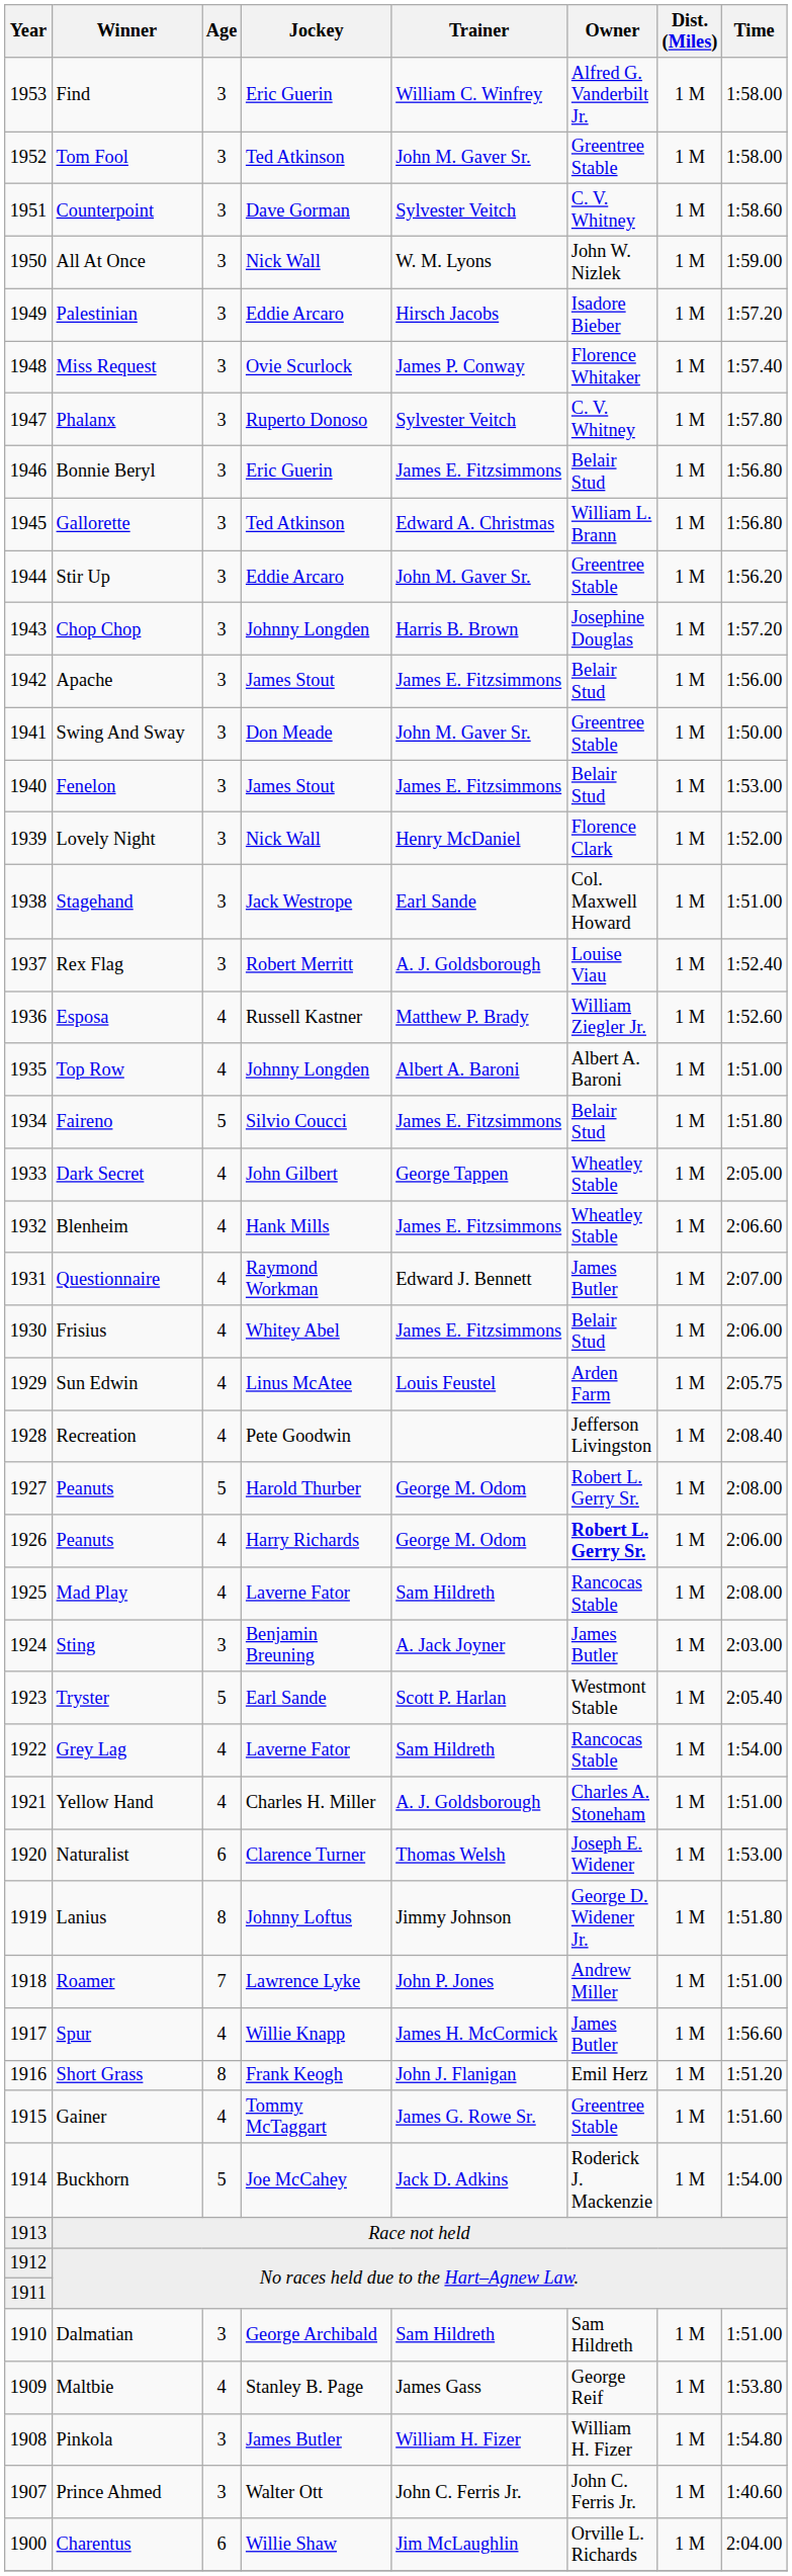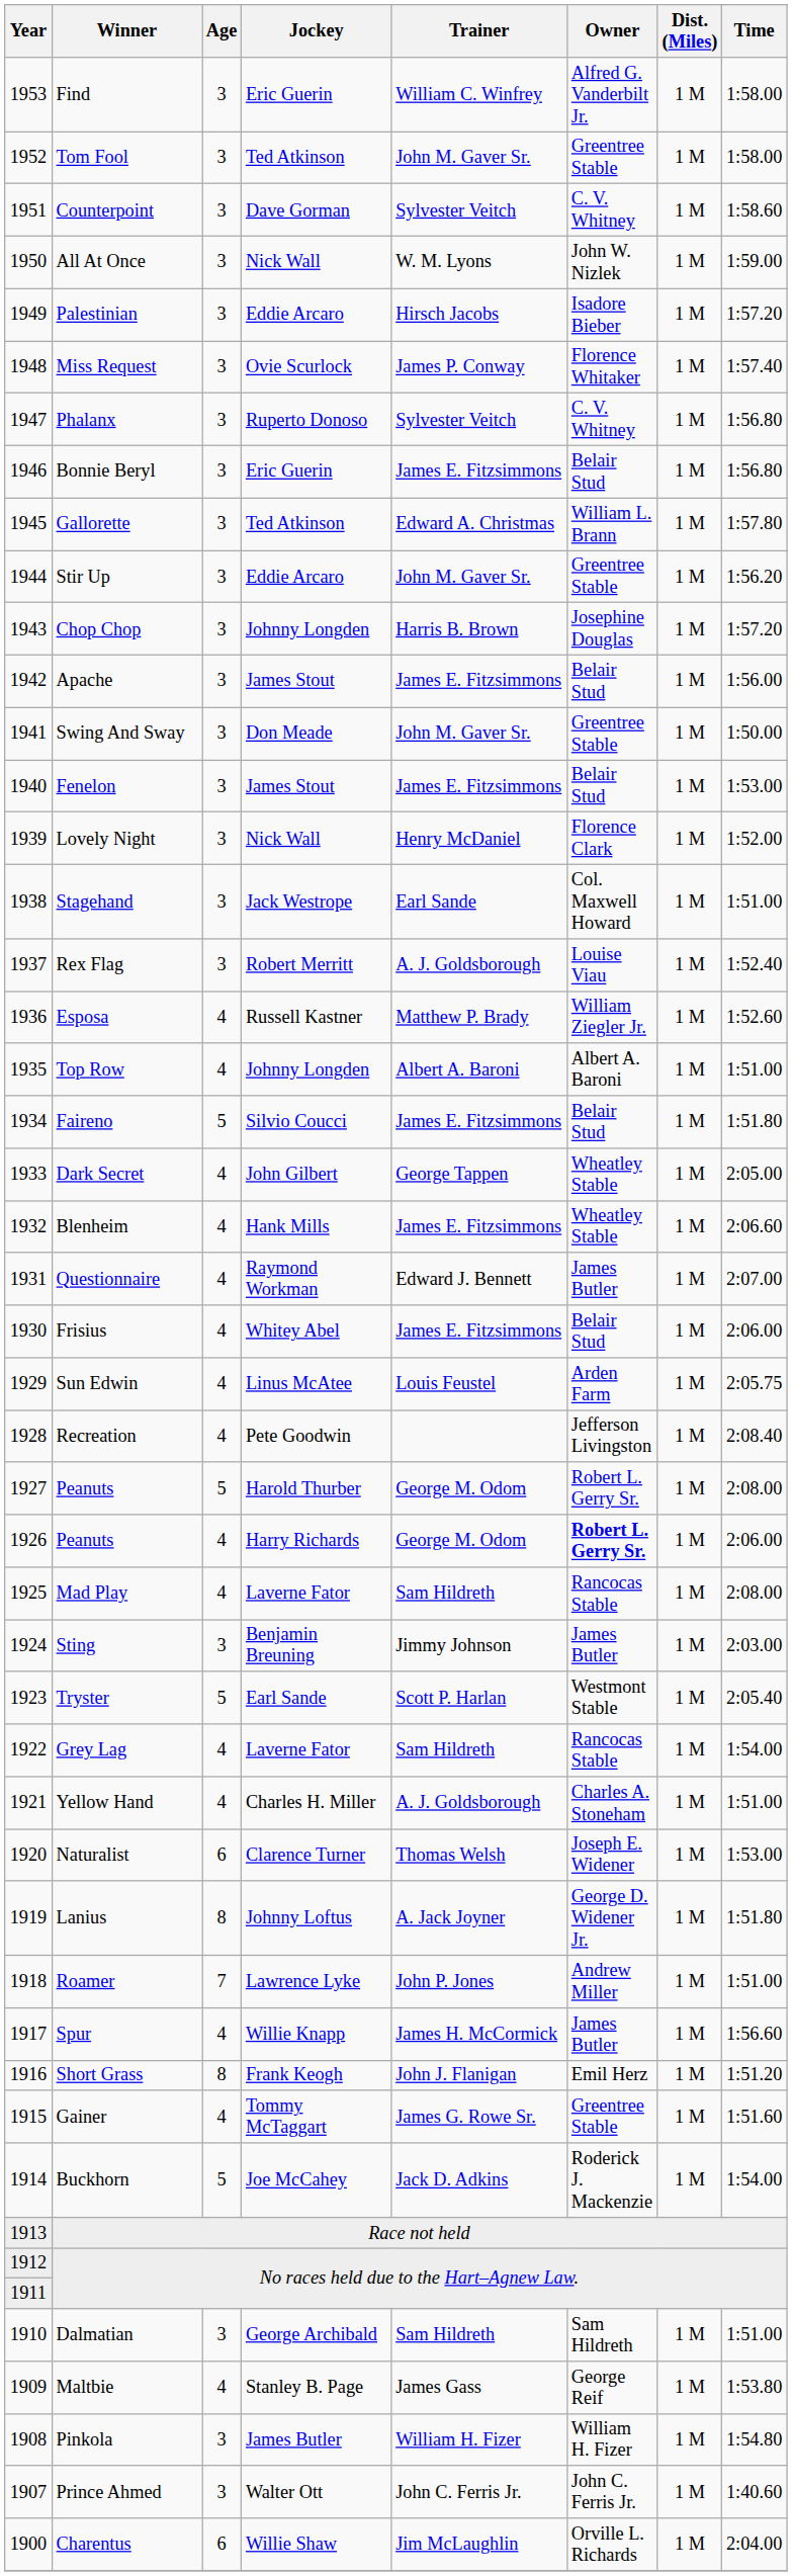 <table class="wikitable sortable" style="font-size:90%">
 <tr>
 <th style="width:30px">Year<br></th>
 <th style="width:110px">Winner<br></th>
 <th style="width:20px">Age<br></th>
 <th style="width:110px">Jockey<br></th>
 <th style="width:130px">Trainer<br></th>
 <th>Owner<br></th>
 <th style="width:25px">Dist.<br> <span>(<a href='#'>Miles</a>)</span></th>
 <th style="width:25px">Time<br></th>
 </tr>
 <tr>
 <td align=center>1953</td>
 <td>Find</td>
 <td align=center>3</td>
 <td><a href='#'>Eric Guerin</a></td>
 <td><a href='#'>William C. Winfrey</a></td>
 <td><a href='#'>Alfred G. Vanderbilt Jr.</a></td>
 <td align=center>1<span> M</span></td>
 <td>1:58.00</td>
 </tr>
 <tr>
 <td align=center>1952</td>
 <td><a href='#'>Tom Fool</a></td>
 <td align=center>3</td>
 <td><a href='#'>Ted Atkinson</a></td>
 <td><a href='#'>John M. Gaver Sr.</a></td>
 <td><a href='#'>Greentree Stable</a></td>
 <td align=center>1<span> M</span></td>
 <td>1:58.00</td>
 </tr>
 <tr>
 <td align=center>1951</td>
 <td><a href='#'>Counterpoint</a></td>
 <td align=center>3</td>
 <td><a href='#'>Dave Gorman</a></td>
 <td><a href='#'>Sylvester Veitch</a></td>
 <td><a href='#'>C. V. Whitney</a></td>
 <td align=center>1<span> M</span></td>
 <td>1:58.60</td>
 </tr>
 <tr>
 <td align=center>1950</td>
 <td>All At Once</td>
 <td align=center>3</td>
 <td><a href='#'>Nick Wall</a></td>
 <td>W. M. Lyons</td>
 <td>John W. Nizlek</td>
 <td align=center>1<span> M</span></td>
 <td>1:59.00</td>
 </tr>
 <tr>
 <td align=center>1949</td>
 <td><a href='#'>Palestinian</a></td>
 <td align=center>3</td>
 <td><a href='#'>Eddie Arcaro</a></td>
 <td><a href='#'>Hirsch Jacobs</a></td>
 <td><a href='#'>Isadore Bieber</a></td>
 <td align=center>1<span> M</span></td>
 <td>1:57.20</td>
 </tr>
 <tr>
 <td align=center>1948</td>
 <td><a href='#'>Miss Request</a></td>
 <td align=center>3</td>
 <td><a href='#'>Ovie Scurlock</a></td>
 <td><a href='#'>James P. Conway</a></td>
 <td><a href='#'>Florence Whitaker</a></td>
 <td align=center>1<span> M</span></td>
 <td>1:57.40</td>
 </tr>
 <tr>
 <td align=center>1947</td>
 <td><a href='#'>Phalanx</a></td>
 <td align=center>3</td>
 <td><a href='#'>Ruperto Donoso</a></td>
 <td><a href='#'>Sylvester Veitch</a></td>
 <td><a href='#'>C. V. Whitney</a></td>
 <td align=center>1<span> M</span></td>
-<td>1:57.80</td>
+<td>1:56.80</td>
 </tr>
 <tr>
 <td align=center>1946</td>
 <td>Bonnie Beryl</td>
 <td align=center>3</td>
 <td><a href='#'>Eric Guerin</a></td>
 <td><a href='#'>James E. Fitzsimmons</a></td>
 <td><a href='#'>Belair Stud</a></td>
 <td align=center>1<span> M</span></td>
 <td>1:56.80</td>
 </tr>
 <tr>
 <td align=center>1945</td>
 <td><a href='#'>Gallorette</a></td>
 <td align=center>3</td>
 <td><a href='#'>Ted Atkinson</a></td>
 <td><a href='#'>Edward A. Christmas</a></td>
 <td><a href='#'>William L. Brann</a></td>
 <td align=center>1<span> M</span></td>
-<td>1:56.80</td>
+<td>1:57.80</td>
 </tr>
 <tr>
 <td align=center>1944</td>
 <td>Stir Up</td>
 <td align=center>3</td>
 <td><a href='#'>Eddie Arcaro</a></td>
 <td><a href='#'>John M. Gaver Sr.</a></td>
 <td><a href='#'>Greentree Stable</a></td>
 <td align=center>1<span> M</span></td>
 <td>1:56.20</td>
 </tr>
 <tr>
 <td align=center>1943</td>
 <td><a href='#'>Chop Chop</a></td>
 <td align=center>3</td>
 <td><a href='#'>Johnny Longden</a></td>
 <td><a href='#'>Harris B. Brown</a></td>
 <td><a href='#'>Josephine Douglas</a></td>
 <td align=center>1<span> M</span></td>
 <td>1:57.20</td>
 </tr>
 <tr>
 <td align=center>1942</td>
 <td>Apache</td>
 <td align=center>3</td>
 <td><a href='#'>James Stout</a></td>
 <td><a href='#'>James E. Fitzsimmons</a></td>
 <td><a href='#'>Belair Stud</a></td>
 <td align=center>1<span> M</span></td>
 <td>1:56.00</td>
 </tr>
 <tr>
 <td align=center>1941</td>
 <td>Swing And Sway</td>
 <td align=center>3</td>
 <td><a href='#'>Don Meade</a></td>
 <td><a href='#'>John M. Gaver Sr.</a></td>
 <td><a href='#'>Greentree Stable</a></td>
 <td align=center>1<span> M</span></td>
 <td>1:50.00</td>
 </tr>
 <tr>
 <td align=center>1940</td>
 <td><a href='#'>Fenelon</a></td>
 <td align=center>3</td>
 <td><a href='#'>James Stout</a></td>
 <td><a href='#'>James E. Fitzsimmons</a></td>
 <td><a href='#'>Belair Stud</a></td>
 <td align=center>1<span> M</span></td>
 <td>1:53.00</td>
 </tr>
 <tr>
 <td align=center>1939</td>
 <td>Lovely Night</td>
 <td align=center>3</td>
 <td><a href='#'>Nick Wall</a></td>
 <td><a href='#'>Henry McDaniel</a></td>
 <td><a href='#'>Florence Clark</a></td>
 <td align=center>1<span> M</span></td>
 <td>1:52.00</td>
 </tr>
 <tr>
 <td align=center>1938</td>
 <td><a href='#'>Stagehand</a></td>
 <td align=center>3</td>
 <td><a href='#'>Jack Westrope</a></td>
 <td><a href='#'>Earl Sande</a></td>
 <td>Col. Maxwell Howard</td>
 <td align=center>1<span> M</span></td>
 <td>1:51.00</td>
 </tr>
 <tr>
 <td align=center>1937</td>
 <td>Rex Flag</td>
 <td align=center>3</td>
 <td><a href='#'>Robert Merritt</a></td>
 <td><a href='#'>A. J. Goldsborough</a></td>
 <td><a href='#'>Louise Viau</a></td>
 <td align=center>1<span> M</span></td>
 <td>1:52.40</td>
 </tr>
 <tr>
 <td align=center>1936</td>
 <td><a href='#'>Esposa</a></td>
 <td align=center>4</td>
 <td>Russell Kastner</td>
 <td><a href='#'>Matthew P. Brady</a></td>
 <td><a href='#'>William Ziegler Jr.</a></td>
 <td align=center>1<span> M</span></td>
 <td>1:52.60</td>
 </tr>
 <tr>
 <td align=center>1935</td>
 <td><a href='#'>Top Row</a></td>
 <td align=center>4</td>
 <td><a href='#'>Johnny Longden</a></td>
 <td><a href='#'>Albert A. Baroni</a></td>
 <td>Albert A. Baroni</td>
 <td align=center>1<span> M</span></td>
 <td>1:51.00</td>
 </tr>
 <tr>
 <td align=center>1934</td>
 <td><a href='#'>Faireno</a></td>
 <td align=center>5</td>
 <td><a href='#'>Silvio Coucci</a></td>
 <td><a href='#'>James E. Fitzsimmons</a></td>
 <td><a href='#'>Belair Stud</a></td>
 <td align=center>1<span> M</span></td>
 <td>1:51.80</td>
 </tr>
 <tr>
 <td align=center>1933</td>
 <td><a href='#'>Dark Secret</a></td>
 <td align=center>4</td>
 <td><a href='#'>John Gilbert</a></td>
 <td><a href='#'>George Tappen</a></td>
 <td><a href='#'>Wheatley Stable</a></td>
 <td align=center>1<span> M</span></td>
 <td>2:05.00</td>
 </tr>
 <tr>
 <td align=center>1932</td>
 <td>Blenheim</td>
 <td align=center>4</td>
 <td><a href='#'>Hank Mills</a></td>
 <td><a href='#'>James E. Fitzsimmons</a></td>
 <td><a href='#'>Wheatley Stable</a></td>
 <td align=center>1<span> M</span></td>
 <td>2:06.60</td>
 </tr>
 <tr>
 <td align=center>1931</td>
 <td><a href='#'>Questionnaire</a></td>
 <td align=center>4</td>
 <td><a href='#'>Raymond Workman</a></td>
 <td>Edward J. Bennett</td>
 <td><a href='#'>James Butler</a></td>
 <td align=center>1<span> M</span></td>
 <td>2:07.00</td>
 </tr>
 <tr>
 <td align=center>1930</td>
 <td>Frisius</td>
 <td align=center>4</td>
 <td><a href='#'>Whitey Abel</a></td>
 <td><a href='#'>James E. Fitzsimmons</a></td>
 <td><a href='#'>Belair Stud</a></td>
 <td align=center>1<span> M</span></td>
 <td>2:06.00</td>
 </tr>
 <tr>
 <td align=center>1929</td>
 <td>Sun Edwin</td>
 <td align=center>4</td>
 <td><a href='#'>Linus McAtee</a></td>
 <td><a href='#'>Louis Feustel</a></td>
 <td><a href='#'>Arden Farm</a></td>
 <td align=center>1<span> M</span></td>
 <td>2:05.75</td>
 </tr>
 <tr>
 <td align=center>1928</td>
 <td>Recreation</td>
 <td align=center>4</td>
 <td>Pete Goodwin</td>
 <td></td>
 <td>Jefferson Livingston</td>
 <td align=center>1<span> M</span></td>
 <td>2:08.40</td>
 </tr>
 <tr>
 <td align=center>1927</td>
 <td><a href='#'>Peanuts</a></td>
 <td align=center>5</td>
 <td><a href='#'>Harold Thurber</a></td>
 <td><a href='#'>George M. Odom</a></td>
 <td><a href='#'>Robert L. Gerry Sr.</a></td>
 <td align=center>1<span> M</span></td>
 <td>2:08.00</td>
 </tr>
 <tr>
 <td align=center>1926</td>
 <td><a href='#'>Peanuts</a></td>
 <td align=center>4</td>
 <td><a href='#'>Harry Richards</a></td>
 <td><a href='#'>George M. Odom</a></td>
 <td><strong><a href='#'>Robert L. Gerry Sr.</a></strong></td>
 <td align=center>1<span> M</span></td>
 <td>2:06.00</td>
 </tr>
 <tr>
 <td align=center>1925</td>
 <td><a href='#'>Mad Play</a></td>
 <td align=center>4</td>
 <td><a href='#'>Laverne Fator</a></td>
 <td><a href='#'>Sam Hildreth</a></td>
 <td><a href='#'>Rancocas Stable</a></td>
 <td align=center>1<span> M</span></td>
 <td>2:08.00</td>
 </tr>
 <tr>
 <td align=center>1924</td>
 <td><a href='#'>Sting</a></td>
 <td align=center>3</td>
 <td><a href='#'>Benjamin Breuning</a></td>
-<td><a href='#'>A. Jack Joyner</a></td>
+<td>Jimmy Johnson</td>
 <td><a href='#'>James Butler</a></td>
 <td align=center>1<span> M</span></td>
 <td>2:03.00</td>
 </tr>
 <tr>
 <td align=center>1923</td>
 <td><a href='#'>Tryster</a></td>
 <td align=center>5</td>
 <td><a href='#'>Earl Sande</a></td>
 <td><a href='#'>Scott P. Harlan</a></td>
 <td>Westmont Stable</td>
 <td align=center>1<span> M</span></td>
 <td>2:05.40</td>
 </tr>
 <tr>
 <td align=center>1922</td>
 <td><a href='#'>Grey Lag</a></td>
 <td align=center>4</td>
 <td><a href='#'>Laverne Fator</a></td>
 <td><a href='#'>Sam Hildreth</a></td>
 <td><a href='#'>Rancocas Stable</a></td>
 <td align=center>1<span> M</span></td>
 <td>1:54.00</td>
 </tr>
 <tr>
 <td align=center>1921</td>
 <td>Yellow Hand</td>
 <td align=center>4</td>
 <td>Charles H. Miller</td>
 <td><a href='#'>A. J. Goldsborough</a></td>
 <td><a href='#'>Charles A. Stoneham</a></td>
 <td align=center>1<span> M</span></td>
 <td>1:51.00</td>
 </tr>
 <tr>
 <td align=center>1920</td>
 <td>Naturalist</td>
 <td align=center>6</td>
 <td><a href='#'>Clarence Turner</a></td>
 <td><a href='#'>Thomas Welsh</a></td>
 <td><a href='#'>Joseph E. Widener</a></td>
 <td align=center>1<span> M</span></td>
 <td>1:53.00</td>
 </tr>
 <tr>
 <td align=center>1919</td>
 <td>Lanius</td>
 <td align=center>8</td>
 <td><a href='#'>Johnny Loftus</a></td>
-<td>Jimmy Johnson</td>
+<td><a href='#'>A. Jack Joyner</a></td>
 <td><a href='#'>George D. Widener Jr.</a></td>
 <td align=center>1<span> M</span></td>
 <td>1:51.80</td>
 </tr>
 <tr>
 <td align=center>1918</td>
 <td><a href='#'>Roamer</a></td>
 <td align=center>7</td>
 <td><a href='#'>Lawrence Lyke</a></td>
 <td><a href='#'>John P. Jones</a></td>
 <td><a href='#'>Andrew Miller</a></td>
 <td align=center>1<span> M</span></td>
 <td>1:51.00</td>
 </tr>
 <tr>
 <td align=center>1917</td>
 <td><a href='#'>Spur</a></td>
 <td align=center>4</td>
 <td><a href='#'>Willie Knapp</a></td>
 <td><a href='#'>James H. McCormick</a></td>
 <td><a href='#'>James Butler</a></td>
 <td align=center>1<span> M</span></td>
 <td>1:56.60</td>
 </tr>
 <tr>
 <td align=center>1916</td>
 <td><a href='#'>Short Grass</a></td>
 <td align=center>8</td>
 <td><a href='#'>Frank Keogh</a></td>
 <td><a href='#'>John J. Flanigan</a></td>
 <td>Emil Herz</td>
 <td align=center>1<span> M</span></td>
 <td>1:51.20</td>
 </tr>
 <tr>
 <td align=center>1915</td>
 <td>Gainer</td>
 <td align=center>4</td>
 <td><a href='#'>Tommy McTaggart</a></td>
 <td><a href='#'>James G. Rowe Sr.</a></td>
 <td><a href='#'>Greentree Stable</a></td>
 <td align=center>1<span> M</span></td>
 <td>1:51.60</td>
 </tr>
 <tr>
 <td align=center>1914</td>
 <td>Buckhorn</td>
 <td align=center>5</td>
 <td><a href='#'>Joe McCahey</a></td>
 <td><a href='#'>Jack D. Adkins</a></td>
 <td>Roderick J. Mackenzie</td>
 <td align=center>1<span> M</span></td>
 <td>1:54.00</td>
 </tr>
 <tr bgcolor="#eeeeee">
 <td align=center>1913</td>
 <td align=center  colspan=7><em>Race not held</em></td>
 </tr>
 <tr style="background:#eee;">
 <td align=center>1912</td>
 <td rowspan="2" colspan="7" style="text-align:center;"><em>No races held due to the <a href='#'>Hart–Agnew Law</a>.</em></td>
 </tr>
 <tr style="background:#eee;">
 <td align=center>1911</td>
 </tr>
 <tr>
 <td align=center>1910</td>
 <td>Dalmatian</td>
 <td align=center>3</td>
 <td><a href='#'>George Archibald</a></td>
 <td><a href='#'>Sam Hildreth</a></td>
 <td>Sam Hildreth</td>
 <td align=center>1<span> M</span></td>
 <td>1:51.00</td>
 </tr>
 <tr>
 <td align=center>1909</td>
 <td>Maltbie</td>
 <td align=center>4</td>
 <td>Stanley B. Page</td>
 <td>James Gass</td>
 <td>George Reif</td>
 <td align=center>1<span> M</span></td>
 <td>1:53.80</td>
 </tr>
 <tr>
 <td align=center>1908</td>
 <td>Pinkola</td>
 <td align=center>3</td>
 <td><a href='#'>James Butler</a></td>
 <td><a href='#'>William H. Fizer</a></td>
 <td>William H. Fizer</td>
 <td align=center>1<span> M</span></td>
 <td>1:54.80</td>
 </tr>
 <tr>
 <td align=center>1907</td>
 <td>Prince Ahmed</td>
 <td align=center>3</td>
 <td>Walter Ott</td>
 <td>John C. Ferris Jr.</td>
 <td>John C. Ferris Jr.</td>
 <td align=center>1<span> M</span></td>
 <td>1:40.60</td>
 </tr>
 <tr>
 <td align=center>1900</td>
 <td><a href='#'>Charentus</a></td>
 <td align=center>6</td>
 <td><a href='#'>Willie Shaw</a></td>
 <td><a href='#'>Jim McLaughlin</a></td>
 <td>Orville L. Richards</td>
 <td align=center>1<span> M</span></td>
 <td>2:04.00</td>
 </tr>
 <tr>
 </tr>
 </table>
